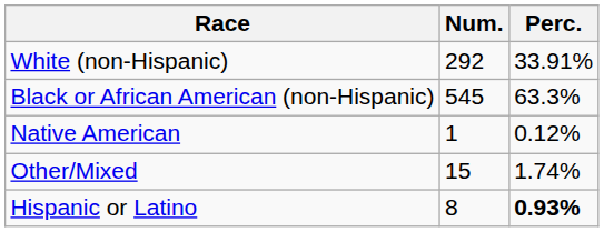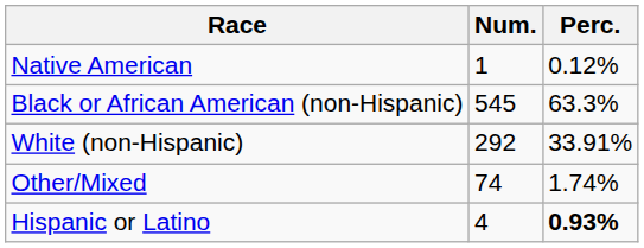 <table class="wikitable">
 <tr>
 <th>Race</th>
 <th>Num.</th>
 <th>Perc.</th>
 </tr>
 <tr>
-<td><a href='#'>White</a> (non-Hispanic)</td>
-<td>292</td>
-<td>33.91%</td>
+<td><a href='#'>Native American</a></td>
+<td>1</td>
+<td>0.12%</td>
 </tr>
 <tr>
 <td><a href='#'>Black or African American</a> (non-Hispanic)</td>
 <td>545</td>
 <td>63.3%</td>
 </tr>
 <tr>
-<td><a href='#'>Native American</a></td>
-<td>1</td>
-<td>0.12%</td>
+<td><a href='#'>White</a> (non-Hispanic)</td>
+<td>292</td>
+<td>33.91%</td>
 </tr>
 <tr>
 <td><a href='#'>Other/Mixed</a></td>
-<td>15</td>
+<td>74</td>
 <td>1.74%</td>
 </tr>
 <tr>
 <td><a href='#'>Hispanic</a> or <a href='#'>Latino</a></td>
-<td>8</td>
+<td>4</td>
 <td><strong>0.93%</strong></td>
 </tr>
 </table>
